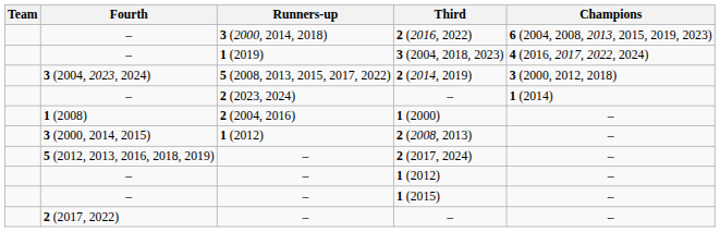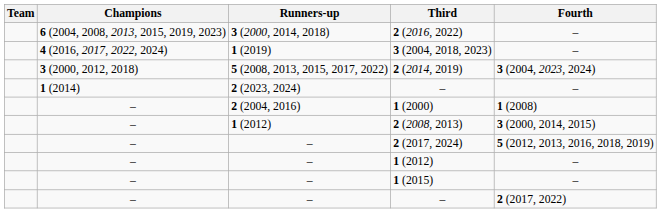 <table class="wikitable sortable">
 <tr>
 <th>Team</th>
-<th>Fourth</th>
+<th>Champions</th>
 <th>Runners-up</th>
 <th>Third</th>
-<th>Champions</th>
+<th>Fourth</th>
 </tr>
 <tr>
 <td><strong></strong></td>
-<td align=center>–</td>
+<td><strong>6</strong> (2004, 2008, <em>2013</em>, 2015, 2019, 2023)</td>
 <td><strong>3</strong> (<em>2000</em>, 2014, 2018)</td>
 <td><strong>2</strong> (<em>2016</em>, 2022)</td>
-<td><strong>6</strong> (2004, 2008, <em>2013</em>, 2015, 2019, 2023)</td>
+<td align=center>–</td>
 </tr>
 <tr>
 <td><strong></strong></td>
-<td align="center">–</td>
+<td><strong>4</strong> (2016, <em>2017</em>, <em>2022,</em> 2024)</td>
 <td><strong>1</strong> (2019)</td>
 <td><strong>3</strong> (2004, 2018, 2023)</td>
-<td><strong>4</strong> (2016, <em>2017</em>, <em>2022,</em> 2024)</td>
+<td align="center">–</td>
 </tr>
 <tr>
 <td><strong></strong></td>
-<td><strong>3</strong> (2004, <em>2023</em>, 2024)</td>
+<td><strong>3</strong> (2000, 2012, 2018)</td>
 <td><strong>5</strong> (2008, 2013, 2015, 2017, 2022)</td>
 <td><strong>2</strong> (<em>2014</em>, 2019)</td>
-<td><strong>3</strong> (2000, 2012, 2018)</td>
+<td><strong>3</strong> (2004, <em>2023</em>, 2024)</td>
 </tr>
 <tr>
 <td><strong></strong></td>
-<td align=center>–</td>
+<td><strong>1</strong> (2014)</td>
 <td><strong>2</strong> (2023, 2024)</td>
 <td align=center>–</td>
-<td><strong>1</strong> (2014)</td>
-</tr>
-<tr>
-<td></td>
-<td><strong>1</strong> (2008)</td>
-<td><strong>2</strong> (2004, 2016)</td>
-<td><strong>1</strong> (2000)</td>
 <td align=center>–</td>
 </tr>
 <tr>
 <td></td>
-<td><strong>3</strong> (2000, 2014, 2015)</td>
-<td><strong>1</strong> (2012)</td>
-<td><strong>2</strong> (<em>2008</em>, 2013)</td>
 <td align=center>–</td>
+<td><strong>2</strong> (2004, 2016)</td>
+<td><strong>1</strong> (2000)</td>
+<td><strong>1</strong> (2008)</td>
 </tr>
 <tr>
 <td></td>
-<td><strong>5</strong> (2012, 2013, 2016, 2018, 2019)</td>
+<td align=center>–</td>
+<td><strong>1</strong> (2012)</td>
+<td><strong>2</strong> (<em>2008</em>, 2013)</td>
+<td><strong>3</strong> (2000, 2014, 2015)</td>
+</tr>
+<tr>
+<td></td>
+<td align=center>–</td>
 <td align=center>–</td>
 <td><strong>2</strong> (2017, 2024)</td>
-<td align=center>–</td>
+<td><strong>5</strong> (2012, 2013, 2016, 2018, 2019)</td>
 </tr>
 <tr>
 <td></td>
 <td align=center>–</td>
 <td align=center>–</td>
 <td><strong>1</strong> (2012)</td>
 <td align=center>–</td>
 </tr>
 <tr>
 <td></td>
 <td align=center>–</td>
 <td align=center>–</td>
 <td><strong>1</strong> (2015)</td>
 <td align=center>–</td>
 </tr>
 <tr>
 <td></td>
-<td><strong>2</strong> (2017, 2022)</td>
 <td align=center>–</td>
 <td align=center>–</td>
 <td align=center>–</td>
+<td><strong>2</strong> (2017, 2022)</td>
 </tr>
 </table>
